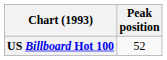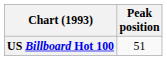 <table class="wikitable sortable plainrowheaders" style="text-align:center">
 <tr>
 <th scope="col">Chart (1993)</th>
 <th scope="col">Peak<br>position</th>
 </tr>
 <tr>
 <th scope="row">US <a href='#'><em>Billboard</em> Hot 100</a></th>
-<td>52</td>
+<td>51</td>
 </tr>
 </table>
